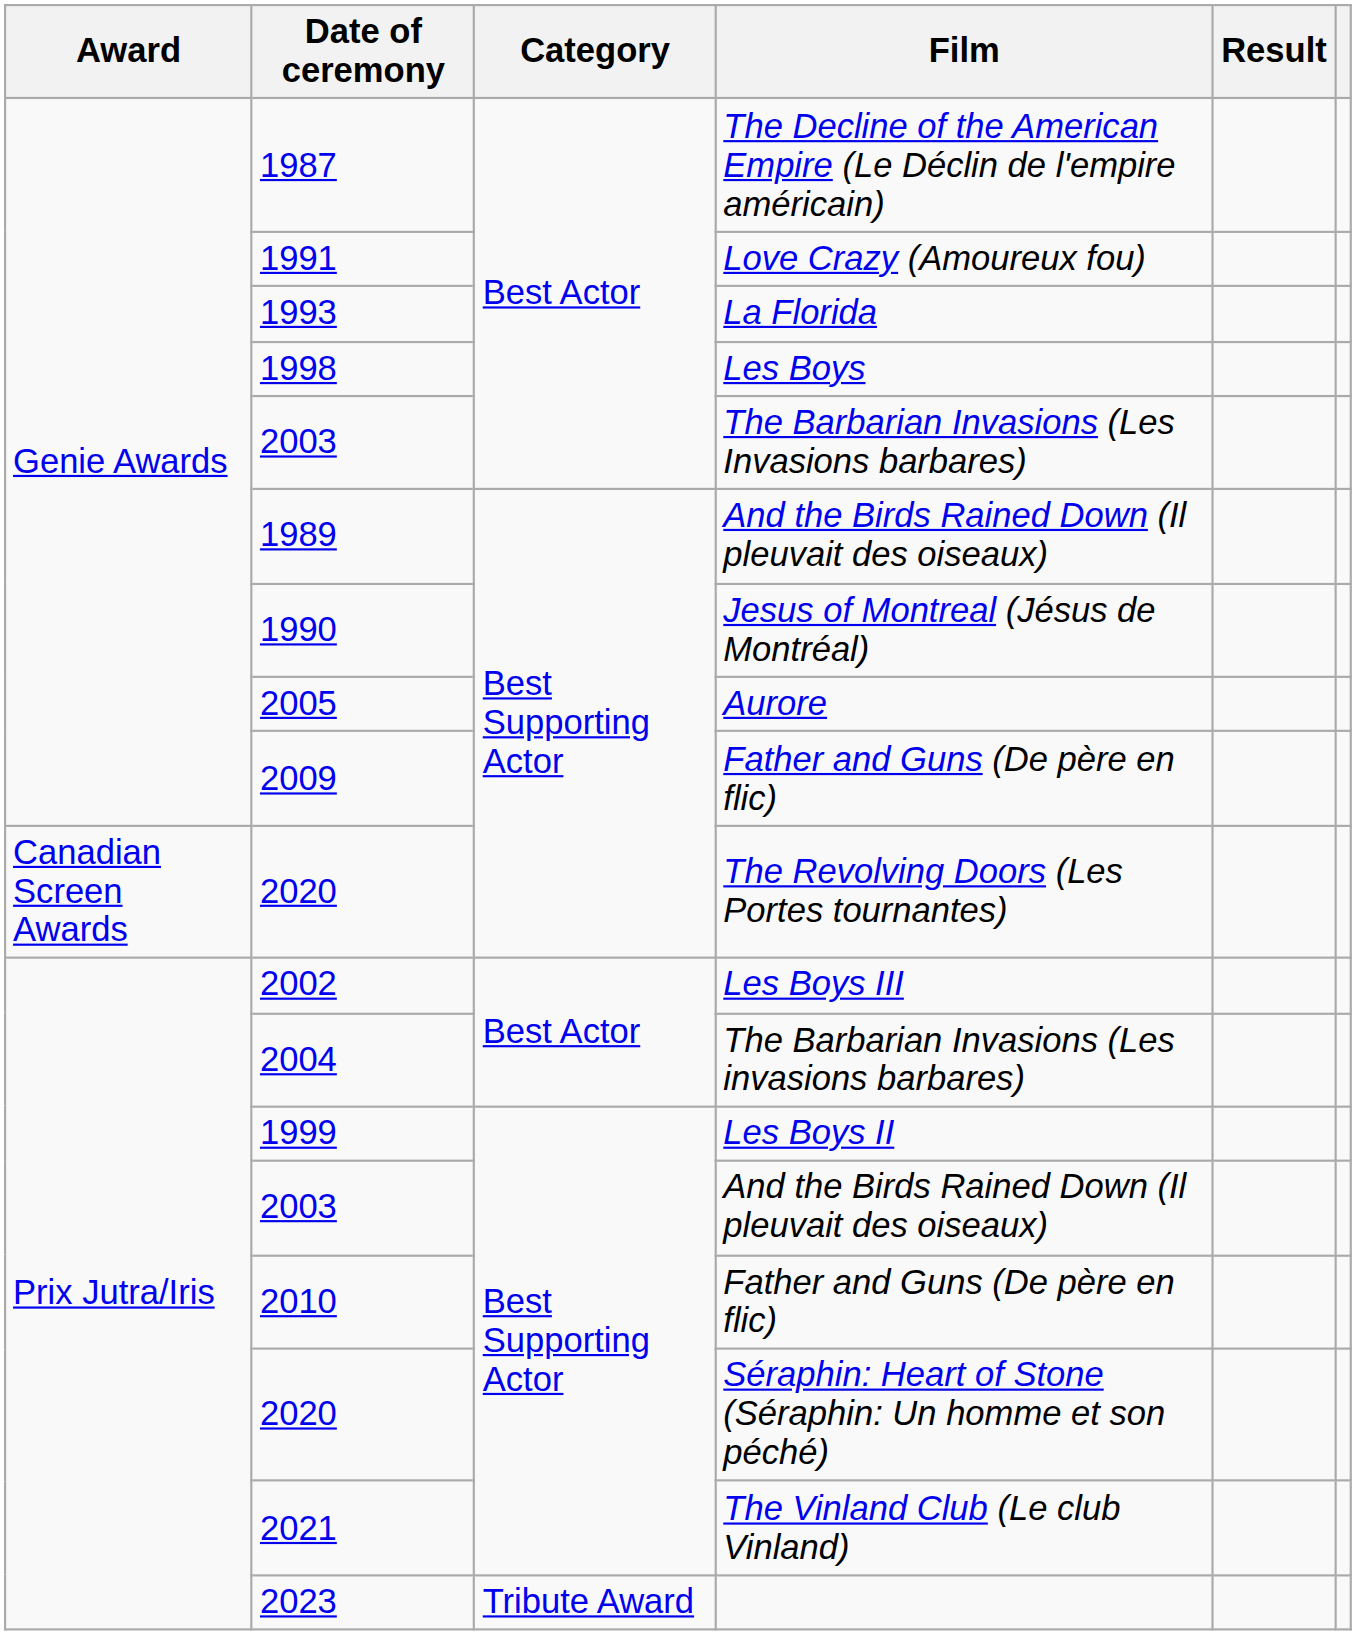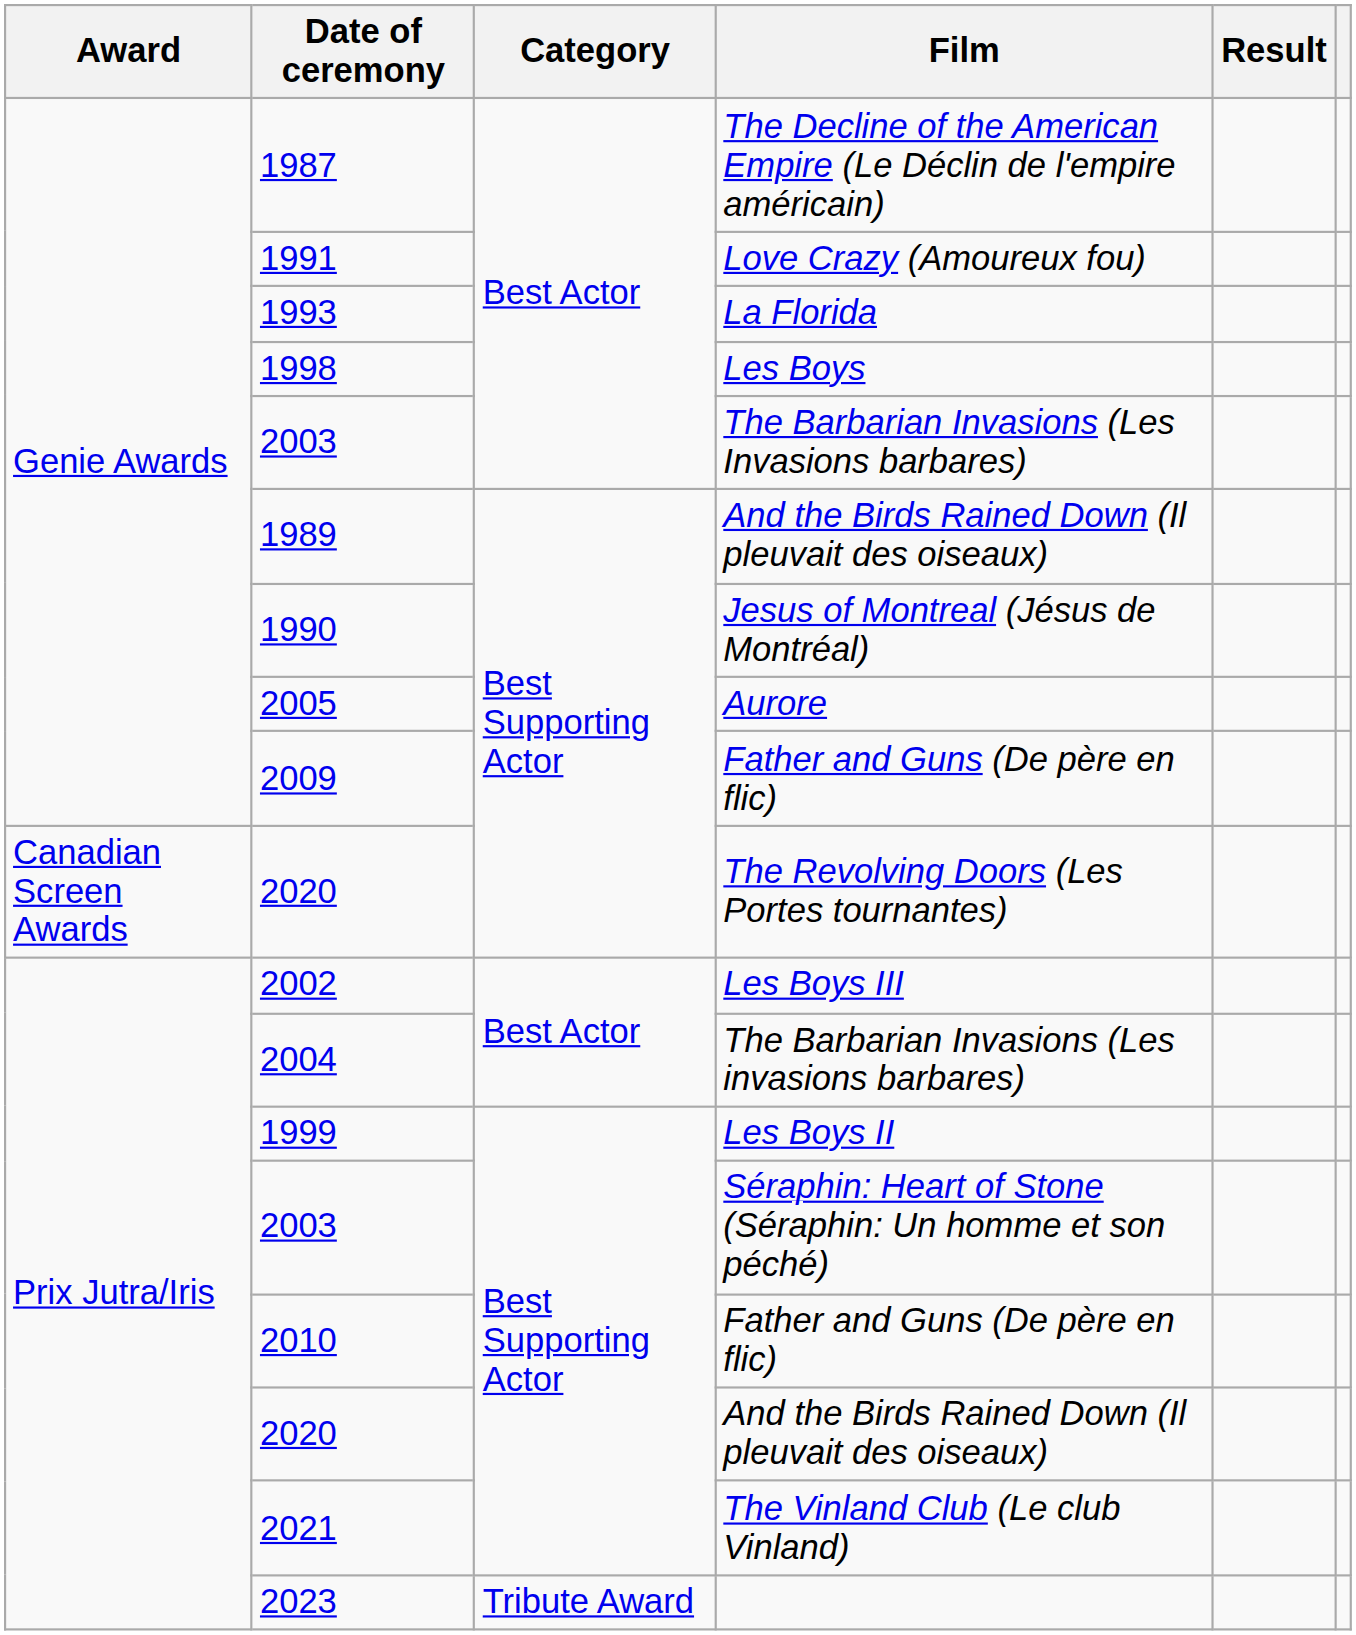 <table class="wikitable sortable plainrowheaders" style="width: 100%;">
 <tr>
 <th scope="col">Award</th>
 <th scope="col">Date of ceremony</th>
 <th scope="col">Category</th>
 <th scope="col">Film</th>
 <th scope="col">Result</th>
 <th scope="col" class="unsortable"></th>
 </tr>
 <tr>
 <td rowspan=9><a href='#'>Genie Awards</a></td>
 <td><a href='#'>1987</a></td>
 <td rowspan=5><a href='#'>Best Actor</a></td>
 <td><em><a href='#'>The Decline of the American Empire</a> (Le Déclin de l'empire américain)</em></td>
 <td></td>
 <td></td>
 </tr>
 <tr>
 <td><a href='#'>1991</a></td>
 <td><em><a href='#'>Love Crazy</a> (Amoureux fou)</em></td>
 <td></td>
 <td></td>
 </tr>
 <tr>
 <td><a href='#'>1993</a></td>
 <td><em><a href='#'>La Florida</a></em></td>
 <td></td>
 <td></td>
 </tr>
 <tr>
 <td><a href='#'>1998</a></td>
 <td><em><a href='#'>Les Boys</a></em></td>
 <td></td>
 <td></td>
 </tr>
 <tr>
 <td><a href='#'>2003</a></td>
 <td><em><a href='#'>The Barbarian Invasions</a> (Les Invasions barbares)</em></td>
 <td></td>
 <td></td>
 </tr>
 <tr>
 <td><a href='#'>1989</a></td>
 <td rowspan=5><a href='#'>Best Supporting Actor</a></td>
 <td><em><a href='#'>And the Birds Rained Down</a> (Il pleuvait des oiseaux)</em></td>
 <td></td>
 <td></td>
 </tr>
 <tr>
 <td><a href='#'>1990</a></td>
 <td><em><a href='#'>Jesus of Montreal</a> (Jésus de Montréal)</em></td>
 <td></td>
 <td></td>
 </tr>
 <tr>
 <td><a href='#'>2005</a></td>
 <td><em><a href='#'>Aurore</a></em></td>
 <td></td>
 <td></td>
 </tr>
 <tr>
 <td><a href='#'>2009</a></td>
 <td><em><a href='#'>Father and Guns</a> (De père en flic)</em></td>
 <td></td>
 <td></td>
 </tr>
 <tr>
 <td><a href='#'>Canadian Screen Awards</a></td>
 <td><a href='#'>2020</a></td>
 <td><em><a href='#'>The Revolving Doors</a> (Les Portes tournantes)</em></td>
 <td></td>
 <td></td>
 </tr>
 <tr>
 <td rowspan=8><a href='#'>Prix Jutra/Iris</a></td>
 <td><a href='#'>2002</a></td>
 <td rowspan=2><a href='#'>Best Actor</a></td>
 <td><em><a href='#'>Les Boys III</a></em></td>
 <td></td>
 <td></td>
 </tr>
 <tr>
 <td><a href='#'>2004</a></td>
 <td><em>The Barbarian Invasions (Les invasions barbares)</em></td>
 <td></td>
 <td></td>
 </tr>
 <tr>
 <td><a href='#'>1999</a></td>
 <td rowspan=5><a href='#'>Best Supporting Actor</a></td>
 <td><em><a href='#'>Les Boys II</a></em></td>
 <td></td>
 <td></td>
 </tr>
 <tr>
 <td><a href='#'>2003</a></td>
-<td><em>And the Birds Rained Down (Il pleuvait des oiseaux)</em></td>
+<td><em><a href='#'>Séraphin: Heart of Stone</a> (Séraphin: Un homme et son péché)</em></td>
 <td></td>
 <td></td>
 </tr>
 <tr>
 <td><a href='#'>2010</a></td>
 <td><em>Father and Guns (De père en flic)</em></td>
 <td></td>
 <td></td>
 </tr>
 <tr>
 <td><a href='#'>2020</a></td>
-<td><em><a href='#'>Séraphin: Heart of Stone</a> (Séraphin: Un homme et son péché)</em></td>
+<td><em>And the Birds Rained Down (Il pleuvait des oiseaux)</em></td>
 <td></td>
 <td></td>
 </tr>
 <tr>
 <td><a href='#'>2021</a></td>
 <td><em><a href='#'>The Vinland Club</a> (Le club Vinland)</em></td>
 <td></td>
 <td></td>
 </tr>
 <tr>
 <td><a href='#'>2023</a></td>
 <td><a href='#'>Tribute Award</a></td>
 <td></td>
 <td></td>
 <td></td>
 </tr>
 </table>
